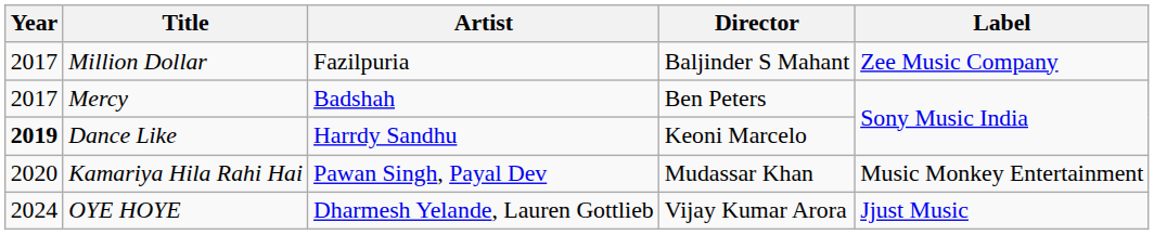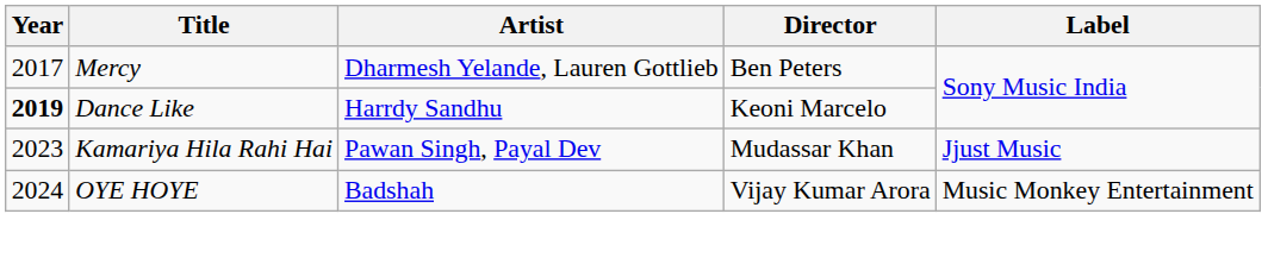 <table class="wikitable">
 <tr>
 <th>Year</th>
 <th>Title</th>
 <th>Artist</th>
 <th>Director</th>
 <th>Label</th>
 </tr>
 <tr>
 <td>2017</td>
-<td><em>Million Dollar</em></td>
-<td>Fazilpuria</td>
-<td>Baljinder S Mahant</td>
-<td><a href='#'>Zee Music Company</a></td>
-</tr>
-<tr>
-<td>2017</td>
 <td><em>Mercy</em></td>
-<td><a href='#'>Badshah</a></td>
+<td><a href='#'>Dharmesh Yelande</a>, Lauren Gottlieb</td>
 <td>Ben Peters</td>
 <td rowspan="2"><a href='#'>Sony Music India</a></td>
 </tr>
 <tr>
 <td><strong>2019</strong></td>
 <td><em>Dance Like</em></td>
 <td><a href='#'>Harrdy Sandhu</a></td>
 <td>Keoni Marcelo</td>
 </tr>
 <tr>
-<td>2020</td>
+<td>2023</td>
 <td><em>Kamariya Hila Rahi Hai</em></td>
 <td><a href='#'>Pawan Singh</a>, <a href='#'>Payal Dev</a></td>
 <td>Mudassar Khan</td>
-<td>Music Monkey Entertainment</td>
+<td><a href='#'>Jjust Music</a></td>
 </tr>
 <tr>
 <td>2024</td>
 <td><em>OYE HOYE</em></td>
-<td><a href='#'>Dharmesh Yelande</a>, Lauren Gottlieb</td>
+<td><a href='#'>Badshah</a></td>
 <td>Vijay Kumar Arora</td>
-<td><a href='#'>Jjust Music</a></td>
+<td>Music Monkey Entertainment</td>
 </tr>
 </table>
